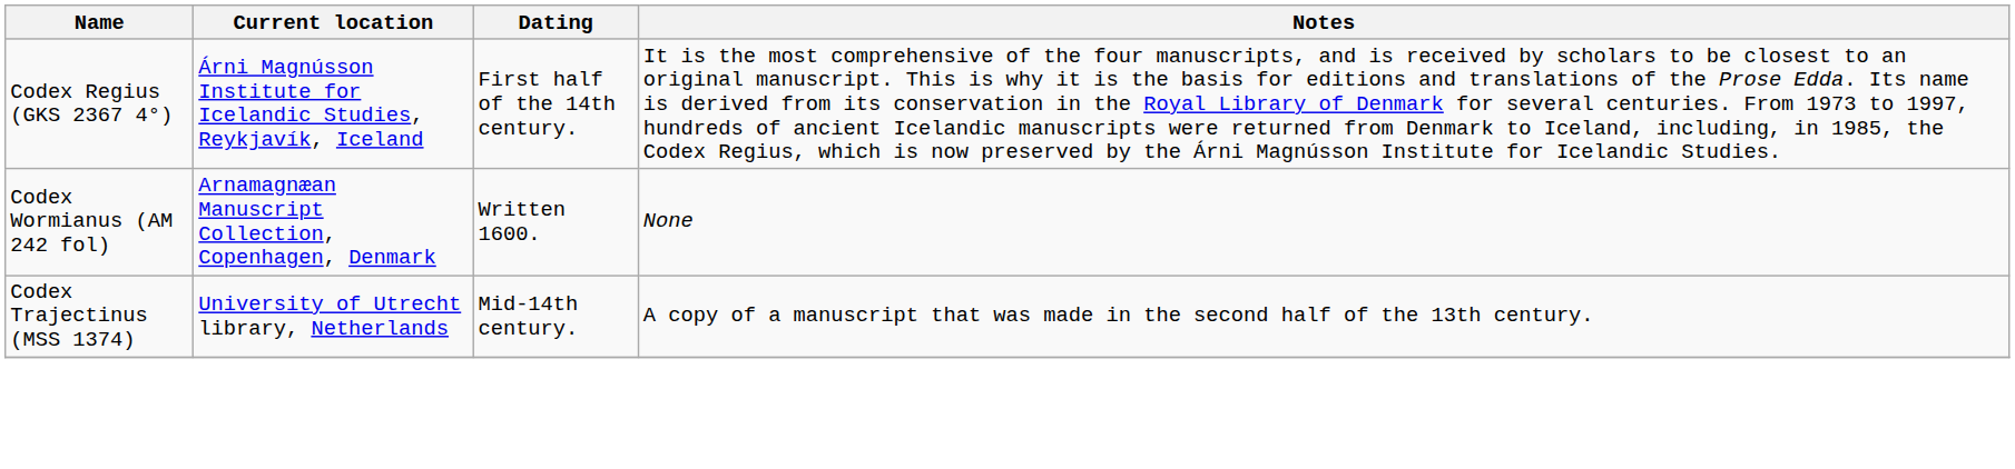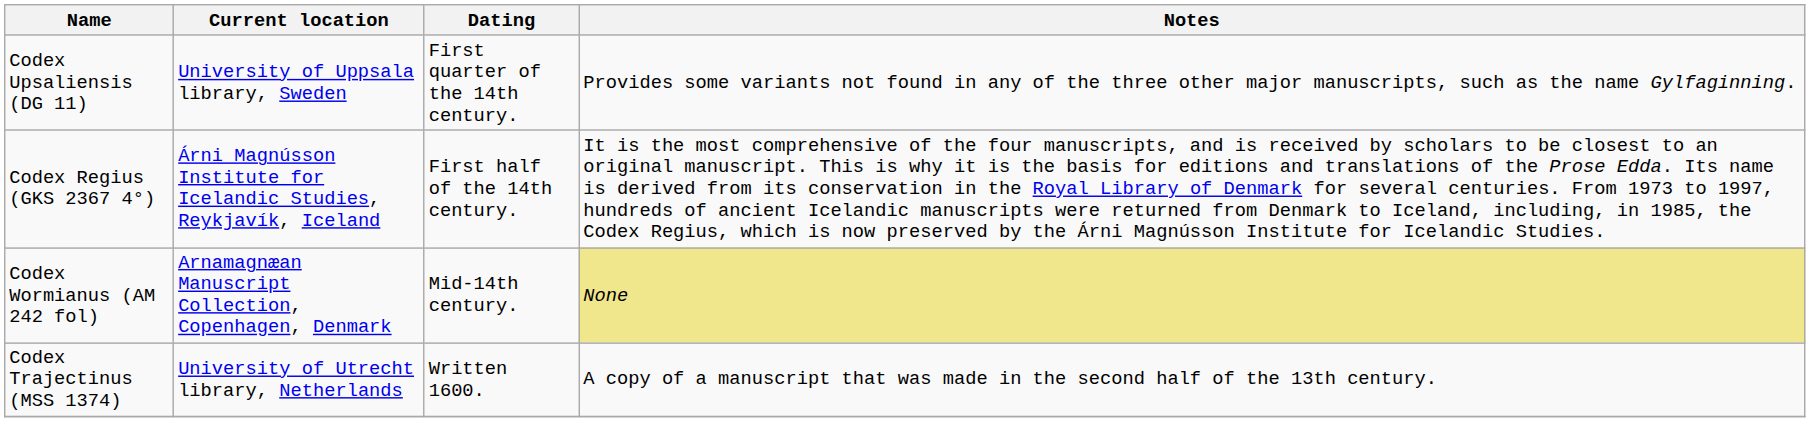 <table class="wikitable sortable plainrowheaders">
 <tr>
 <th scope=col>Name</th>
 <th scope=col>Current location</th>
 <th scope=col>Dating</th>
 <th scope=col>Notes</th>
+</tr>
+<tr>
+<td>Codex Upsaliensis (DG 11)</td>
+<td><a href='#'>University of Uppsala</a> library, <a href='#'>Sweden</a></td>
+<td>First quarter of the 14th century.</td>
+<td>Provides some variants not found in any of the three other major manuscripts, such as the name <em>Gylfaginning</em>.</td>
 </tr>
 <tr>
 <td>Codex Regius (GKS 2367 4°)</td>
 <td><a href='#'>Árni Magnússon Institute for Icelandic Studies</a>, <a href='#'>Reykjavík</a>, <a href='#'>Iceland</a></td>
 <td>First half of the 14th century.</td>
 <td>It is the most comprehensive of the four manuscripts, and is received by scholars to be closest to an original manuscript. This is why it is the basis for editions and translations of the <em>Prose Edda</em>. Its name is derived from its conservation in the <a href='#'>Royal Library of Denmark</a> for several centuries. From 1973 to 1997, hundreds of ancient Icelandic manuscripts were returned from Denmark to Iceland, including, in 1985, the Codex Regius, which is now preserved by the Árni Magnússon Institute for Icelandic Studies.</td>
 </tr>
 <tr>
 <td>Codex Wormianus (AM 242 fol)</td>
 <td><a href='#'>Arnamagnæan Manuscript Collection</a>, <a href='#'>Copenhagen</a>, <a href='#'>Denmark</a></td>
-<td>Written  1600.</td>
-<td><em>None</em></td>
+<td>Mid-14th century.</td>
+<td style="background: khaki;"><em>None</em></td>
 </tr>
 <tr>
 <td>Codex Trajectinus (MSS 1374)</td>
 <td><a href='#'>University of Utrecht</a> library, <a href='#'>Netherlands</a></td>
-<td>Mid-14th century.</td>
+<td>Written  1600.</td>
 <td>A copy of a manuscript that was made in the second half of the 13th century.</td>
 </tr>
 <tr>
 </tr>
 </table>
